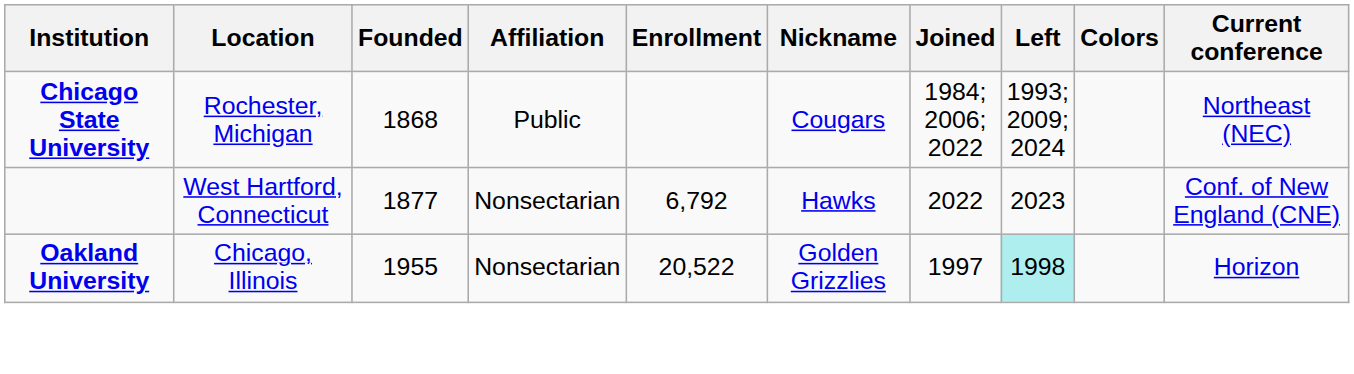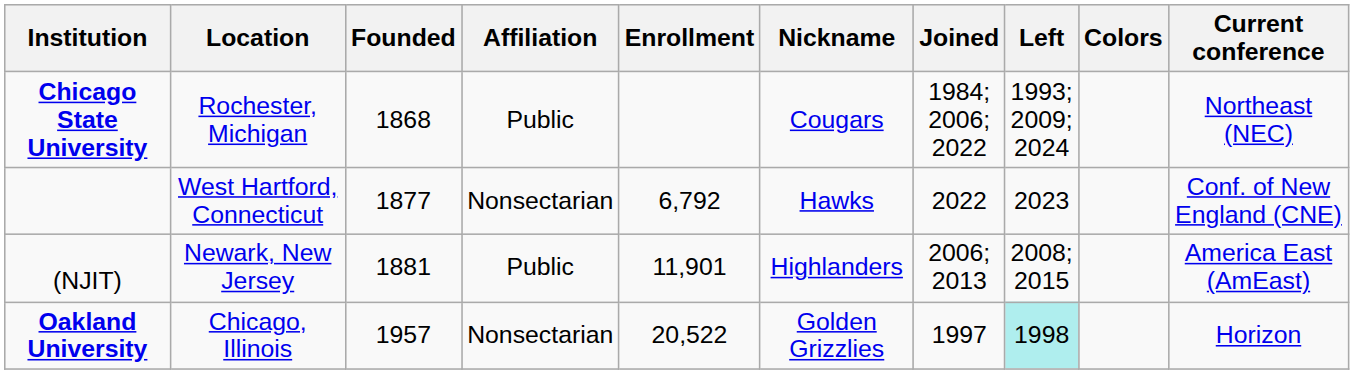 <table class="wikitable sortable" style="text-align:center">
 <tr>
 <th>Institution</th>
 <th>Location</th>
 <th>Founded</th>
 <th>Affiliation</th>
 <th>Enrollment</th>
 <th>Nickname</th>
 <th>Joined</th>
 <th>Left</th>
 <th>Colors</th>
 <th>Current<br>conference</th>
 </tr>
 <tr>
 <td><strong><a href='#'>Chicago State University</a></strong></td>
 <td><a href='#'>Rochester, Michigan</a></td>
 <td>1868</td>
 <td>Public<br></td>
 <td></td>
 <td><a href='#'>Cougars</a></td>
 <td>1984;<br>2006;<br>2022</td>
 <td>1993;<br>2009;<br>2024</td>
 <td></td>
 <td><a href='#'>Northeast (NEC)</a></td>
 </tr>
 <tr>
 <td></td>
 <td><a href='#'>West Hartford, Connecticut</a></td>
 <td>1877</td>
 <td>Nonsectarian</td>
 <td>6,792</td>
 <td><a href='#'>Hawks</a></td>
 <td>2022</td>
 <td>2023</td>
 <td></td>
 <td><a href='#'>Conf. of New England (CNE)</a></td>
 </tr>
 <tr>
+<td><br>(NJIT)</td>
+<td><a href='#'>Newark, New Jersey</a></td>
+<td>1881</td>
+<td>Public</td>
+<td>11,901</td>
+<td><a href='#'>Highlanders</a></td>
+<td>2006;<br>2013</td>
+<td>2008;<br>2015</td>
+<td></td>
+<td><a href='#'>America East (AmEast)</a></td>
+</tr>
+<tr>
 <td><strong><a href='#'>Oakland University</a></strong></td>
 <td><a href='#'>Chicago, Illinois</a></td>
-<td>1955</td>
+<td>1957</td>
 <td>Nonsectarian</td>
 <td>20,522</td>
 <td><a href='#'>Golden Grizzlies</a></td>
 <td>1997</td>
 <td style="background: paleturquoise;">1998</td>
 <td></td>
 <td><a href='#'>Horizon</a></td>
 </tr>
 </table>
